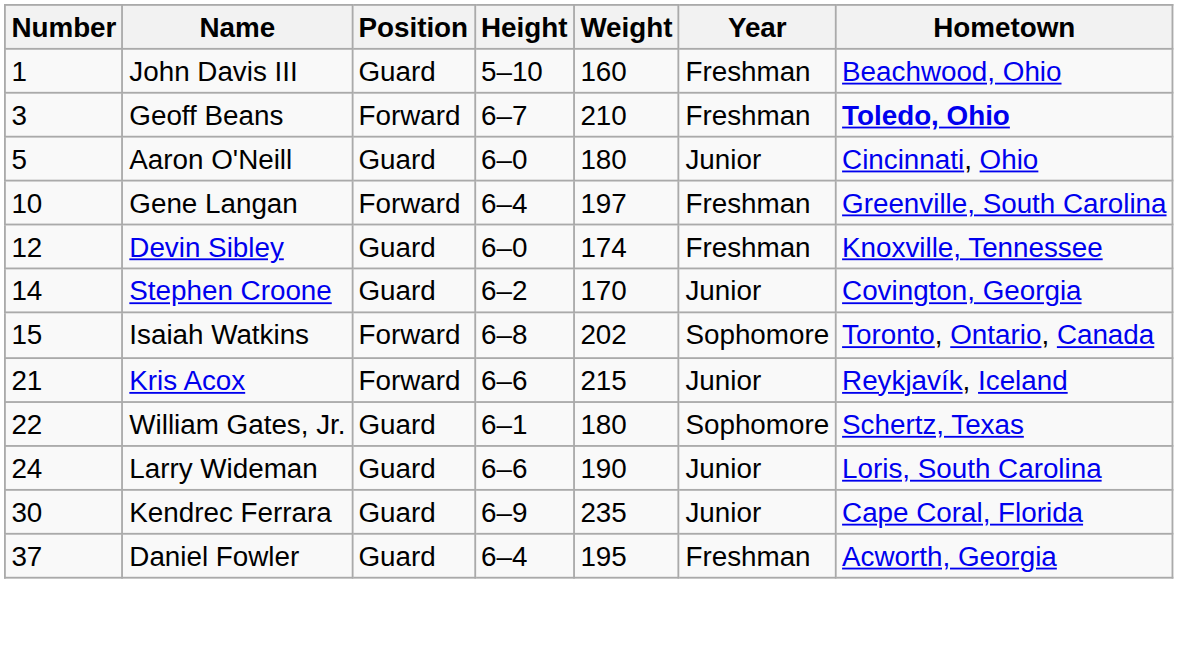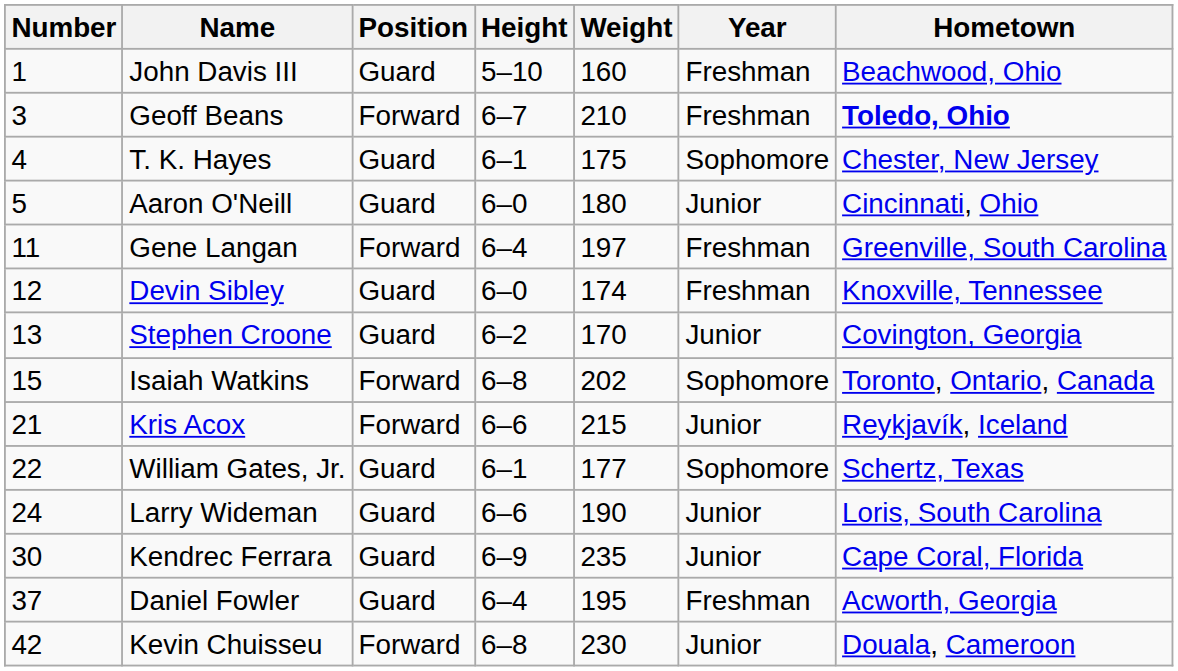 <table class="wikitable sortable" style="font-size: 95%;">
 <tr>
 <th>Number</th>
 <th>Name</th>
 <th>Position</th>
 <th>Height</th>
 <th>Weight</th>
 <th>Year</th>
 <th>Hometown</th>
 </tr>
 <tr>
 <td>1</td>
 <td>John Davis III</td>
 <td>Guard</td>
 <td>5–10</td>
 <td>160</td>
 <td>Freshman</td>
 <td><a href='#'>Beachwood, Ohio</a></td>
 </tr>
 <tr>
 <td>3</td>
 <td>Geoff Beans</td>
 <td>Forward</td>
 <td>6–7</td>
 <td>210</td>
 <td>Freshman</td>
 <td><strong><a href='#'>Toledo, Ohio</a></strong></td>
 </tr>
 <tr>
+<td>4</td>
+<td>T. K. Hayes</td>
+<td>Guard</td>
+<td>6–1</td>
+<td>175</td>
+<td>Sophomore</td>
+<td><a href='#'>Chester, New Jersey</a></td>
+</tr>
+<tr>
 <td>5</td>
 <td>Aaron O'Neill</td>
 <td>Guard</td>
 <td>6–0</td>
 <td>180</td>
 <td>Junior</td>
 <td><a href='#'>Cincinnati</a>, <a href='#'>Ohio</a></td>
 </tr>
 <tr>
-<td>10</td>
+<td>11</td>
 <td>Gene Langan</td>
 <td>Forward</td>
 <td>6–4</td>
 <td>197</td>
 <td>Freshman</td>
 <td><a href='#'>Greenville, South Carolina</a></td>
 </tr>
 <tr>
 <td>12</td>
 <td><a href='#'>Devin Sibley</a></td>
 <td>Guard</td>
 <td>6–0</td>
 <td>174</td>
 <td>Freshman</td>
 <td><a href='#'>Knoxville, Tennessee</a></td>
 </tr>
 <tr>
-<td>14</td>
+<td>13</td>
 <td><a href='#'>Stephen Croone</a></td>
 <td>Guard</td>
 <td>6–2</td>
 <td>170</td>
 <td>Junior</td>
 <td><a href='#'>Covington, Georgia</a></td>
 </tr>
 <tr>
 <td>15</td>
 <td>Isaiah Watkins</td>
 <td>Forward</td>
 <td>6–8</td>
 <td>202</td>
 <td>Sophomore</td>
 <td><a href='#'>Toronto</a>, <a href='#'>Ontario</a>, <a href='#'>Canada</a></td>
 </tr>
 <tr>
 <td>21</td>
 <td><a href='#'>Kris Acox</a></td>
 <td>Forward</td>
 <td>6–6</td>
 <td>215</td>
 <td>Junior</td>
 <td><a href='#'>Reykjavík</a>, <a href='#'>Iceland</a></td>
 </tr>
 <tr>
 <td>22</td>
 <td>William Gates, Jr.</td>
 <td>Guard</td>
 <td>6–1</td>
-<td>180</td>
+<td>177</td>
 <td>Sophomore</td>
 <td><a href='#'>Schertz, Texas</a></td>
 </tr>
 <tr>
 <td>24</td>
 <td>Larry Wideman</td>
 <td>Guard</td>
 <td>6–6</td>
 <td>190</td>
 <td>Junior</td>
 <td><a href='#'>Loris, South Carolina</a></td>
 </tr>
 <tr>
 <td>30</td>
 <td>Kendrec Ferrara</td>
 <td>Guard</td>
 <td>6–9</td>
 <td>235</td>
 <td>Junior</td>
 <td><a href='#'>Cape Coral, Florida</a></td>
 </tr>
 <tr>
 <td>37</td>
 <td>Daniel Fowler</td>
 <td>Guard</td>
 <td>6–4</td>
 <td>195</td>
 <td>Freshman</td>
 <td><a href='#'>Acworth, Georgia</a></td>
 </tr>
+<tr>
+<td>42</td>
+<td>Kevin Chuisseu</td>
+<td>Forward</td>
+<td>6–8</td>
+<td>230</td>
+<td>Junior</td>
+<td><a href='#'>Douala</a>, <a href='#'>Cameroon</a></td>
+</tr>
 </table>
